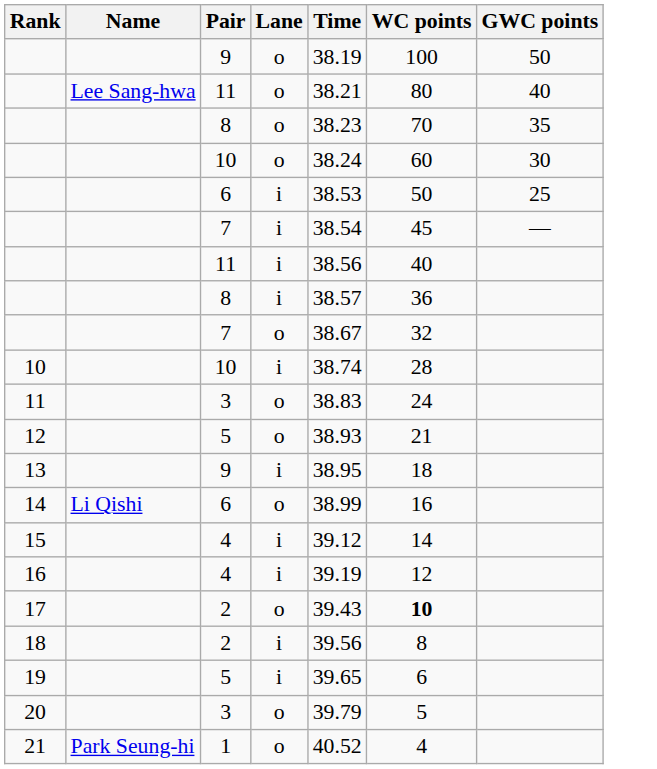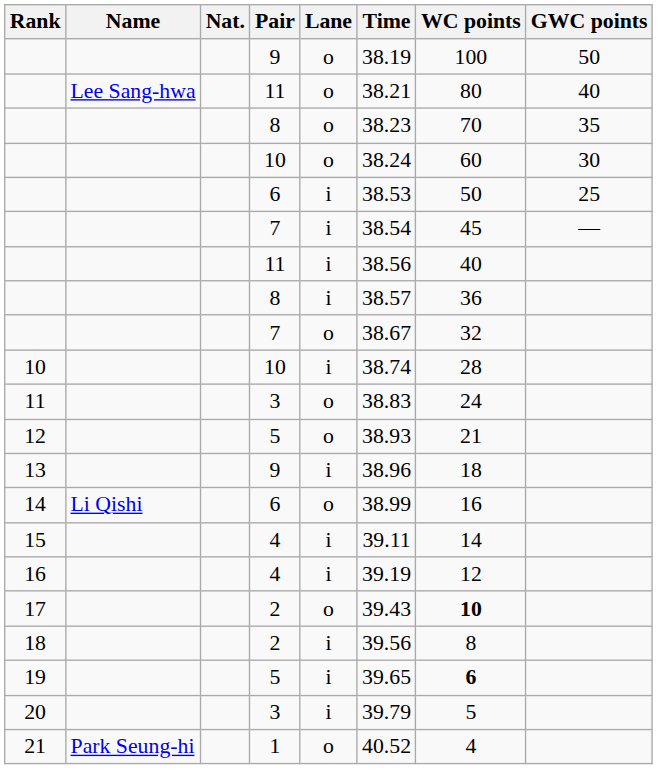 <table class="wikitable sortable" style="text-align:center">
 <tr>
 <th>Rank</th>
 <th>Name</th>
+<th>Nat.</th>
 <th>Pair</th>
 <th>Lane</th>
 <th>Time</th>
 <th>WC points</th>
 <th>GWC points</th>
 </tr>
 <tr>
 <td></td>
 <td align=left></td>
+<td></td>
 <td>9</td>
 <td>o</td>
 <td>38.19</td>
 <td>100</td>
 <td>50</td>
 </tr>
 <tr>
 <td></td>
 <td align=left><a href='#'>Lee Sang-hwa</a></td>
+<td></td>
 <td>11</td>
 <td>o</td>
 <td>38.21</td>
 <td>80</td>
 <td>40</td>
 </tr>
 <tr>
 <td></td>
 <td align=left></td>
+<td></td>
 <td>8</td>
 <td>o</td>
 <td>38.23</td>
 <td>70</td>
 <td>35</td>
 </tr>
 <tr>
 <td></td>
 <td align=left></td>
+<td></td>
 <td>10</td>
 <td>o</td>
 <td>38.24</td>
 <td>60</td>
 <td>30</td>
 </tr>
 <tr>
 <td></td>
 <td align=left></td>
+<td></td>
 <td>6</td>
 <td>i</td>
 <td>38.53</td>
 <td>50</td>
 <td>25</td>
 </tr>
 <tr>
 <td></td>
 <td align=left></td>
+<td></td>
 <td>7</td>
 <td>i</td>
 <td>38.54</td>
 <td>45</td>
 <td>—</td>
 </tr>
 <tr>
 <td></td>
 <td align=left></td>
+<td></td>
 <td>11</td>
 <td>i</td>
 <td>38.56</td>
 <td>40</td>
 <td></td>
 </tr>
 <tr>
 <td></td>
 <td align=left></td>
+<td></td>
 <td>8</td>
 <td>i</td>
 <td>38.57</td>
 <td>36</td>
 <td></td>
 </tr>
 <tr>
 <td></td>
 <td align=left></td>
+<td></td>
 <td>7</td>
 <td>o</td>
 <td>38.67</td>
 <td>32</td>
 <td></td>
 </tr>
 <tr>
 <td>10</td>
 <td align=left></td>
+<td></td>
 <td>10</td>
 <td>i</td>
 <td>38.74</td>
 <td>28</td>
 <td></td>
 </tr>
 <tr>
 <td>11</td>
 <td align=left></td>
+<td></td>
 <td>3</td>
 <td>o</td>
 <td>38.83</td>
 <td>24</td>
 <td></td>
 </tr>
 <tr>
 <td>12</td>
 <td align=left></td>
+<td></td>
 <td>5</td>
 <td>o</td>
 <td>38.93</td>
 <td>21</td>
 <td></td>
 </tr>
 <tr>
 <td>13</td>
 <td align=left></td>
+<td></td>
 <td>9</td>
 <td>i</td>
-<td>38.95</td>
+<td>38.96</td>
 <td>18</td>
 <td></td>
 </tr>
 <tr>
 <td>14</td>
 <td align=left><a href='#'>Li Qishi</a></td>
+<td></td>
 <td>6</td>
 <td>o</td>
 <td>38.99</td>
 <td>16</td>
 <td></td>
 </tr>
 <tr>
 <td>15</td>
 <td align=left></td>
+<td></td>
 <td>4</td>
 <td>i</td>
-<td>39.12</td>
+<td>39.11</td>
 <td>14</td>
 <td></td>
 </tr>
 <tr>
 <td>16</td>
 <td align=left></td>
+<td></td>
 <td>4</td>
 <td>i</td>
 <td>39.19</td>
 <td>12</td>
 <td></td>
 </tr>
 <tr>
 <td>17</td>
 <td align=left></td>
+<td></td>
 <td>2</td>
 <td>o</td>
 <td>39.43</td>
 <td><strong>10</strong></td>
 <td></td>
 </tr>
 <tr>
 <td>18</td>
 <td align=left></td>
+<td></td>
 <td>2</td>
 <td>i</td>
 <td>39.56</td>
 <td>8</td>
 <td></td>
 </tr>
 <tr>
 <td>19</td>
 <td align=left></td>
+<td></td>
 <td>5</td>
 <td>i</td>
 <td>39.65</td>
-<td>6</td>
+<td><strong>6</strong></td>
 <td></td>
 </tr>
 <tr>
 <td>20</td>
 <td align=left></td>
+<td></td>
 <td>3</td>
-<td>o</td>
+<td>i</td>
 <td>39.79</td>
 <td>5</td>
 <td></td>
 </tr>
 <tr>
 <td>21</td>
 <td align=left><a href='#'>Park Seung-hi</a></td>
+<td></td>
 <td>1</td>
 <td>o</td>
 <td>40.52</td>
 <td>4</td>
 <td></td>
 </tr>
 </table>
